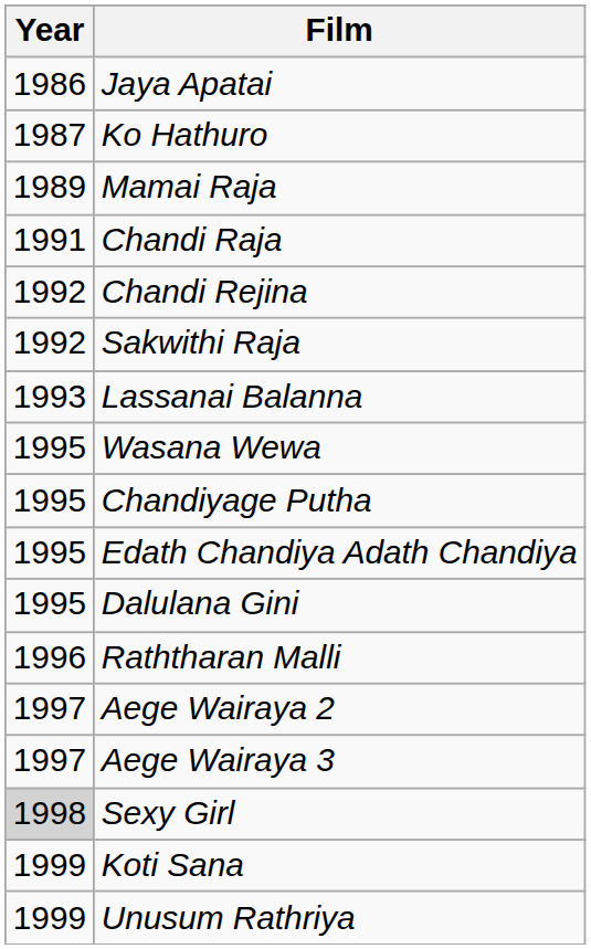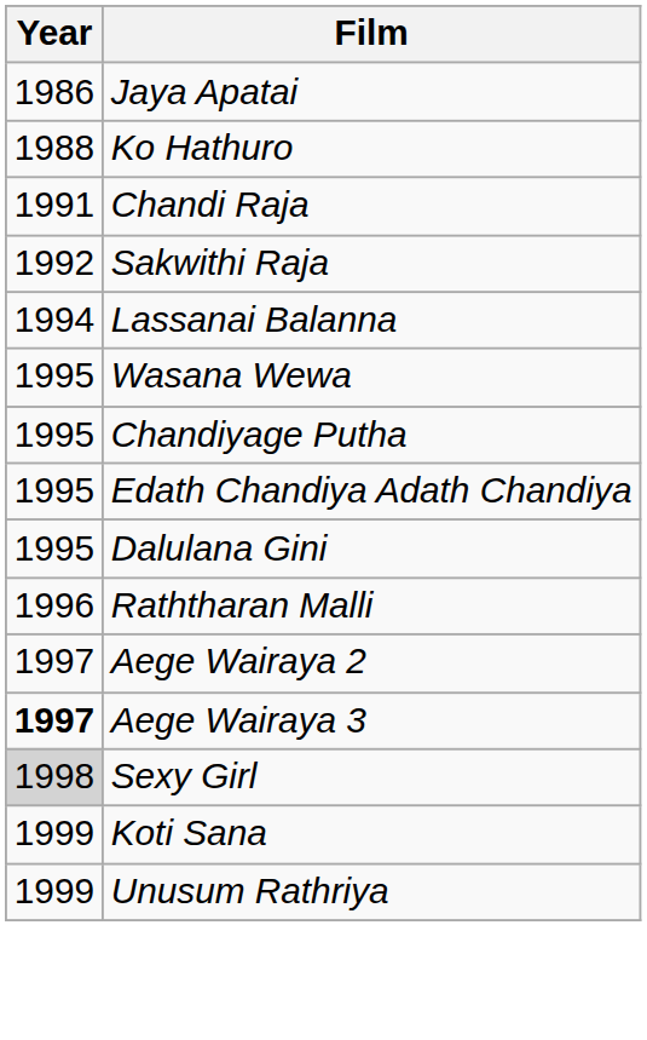 <table class="wikitable">
 <tr>
 <th>Year</th>
 <th>Film</th>
 </tr>
 <tr>
 <td>1986</td>
 <td><em>Jaya Apatai</em></td>
 </tr>
 <tr>
-<td>1987</td>
+<td>1988</td>
 <td><em>Ko Hathuro</em></td>
-</tr>
-<tr>
-<td>1989</td>
-<td><em>Mamai Raja</em></td>
 </tr>
 <tr>
 <td>1991</td>
 <td><em>Chandi Raja</em></td>
 </tr>
 <tr>
 <td>1992</td>
-<td><em>Chandi Rejina</em></td>
-</tr>
-<tr>
-<td>1992</td>
 <td><em>Sakwithi Raja</em></td>
 </tr>
 <tr>
-<td>1993</td>
+<td>1994</td>
 <td><em>Lassanai Balanna</em></td>
 </tr>
 <tr>
 <td>1995</td>
 <td><em>Wasana Wewa</em></td>
 </tr>
 <tr>
 <td>1995</td>
 <td><em>Chandiyage Putha</em></td>
 </tr>
 <tr>
 <td>1995</td>
 <td><em>Edath Chandiya Adath Chandiya</em></td>
 </tr>
 <tr>
 <td>1995</td>
 <td><em>Dalulana Gini</em></td>
 </tr>
 <tr>
 <td>1996</td>
 <td><em>Raththaran Malli</em></td>
 </tr>
 <tr>
 <td>1997</td>
 <td><em>Aege Wairaya 2</em></td>
 </tr>
 <tr>
-<td>1997</td>
+<td><strong>1997</strong></td>
 <td><em>Aege Wairaya 3</em></td>
 </tr>
 <tr>
 <td style="background: lightgrey;">1998</td>
 <td><em>Sexy Girl</em></td>
 </tr>
 <tr>
 <td>1999</td>
 <td><em>Koti Sana</em></td>
 </tr>
 <tr>
 <td>1999</td>
 <td><em>Unusum Rathriya</em></td>
 </tr>
 </table>
